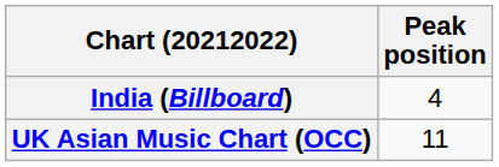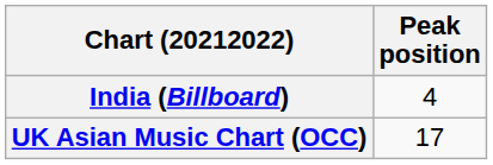 <table class="wikitable sortable plainrowheaders" style="text-align:center">
 <tr>
 <th scope="col">Chart (20212022)</th>
 <th scope="col">Peak<br>position</th>
 </tr>
 <tr>
 <th scope="row"><a href='#'>India</a> (<a href='#'><em>Billboard</em></a>)</th>
 <td>4</td>
 </tr>
 <tr>
 <th scope="row"><a href='#'>UK Asian Music Chart</a> (<a href='#'>OCC</a>)</th>
-<td>11</td>
+<td>17</td>
 </tr>
 </table>
